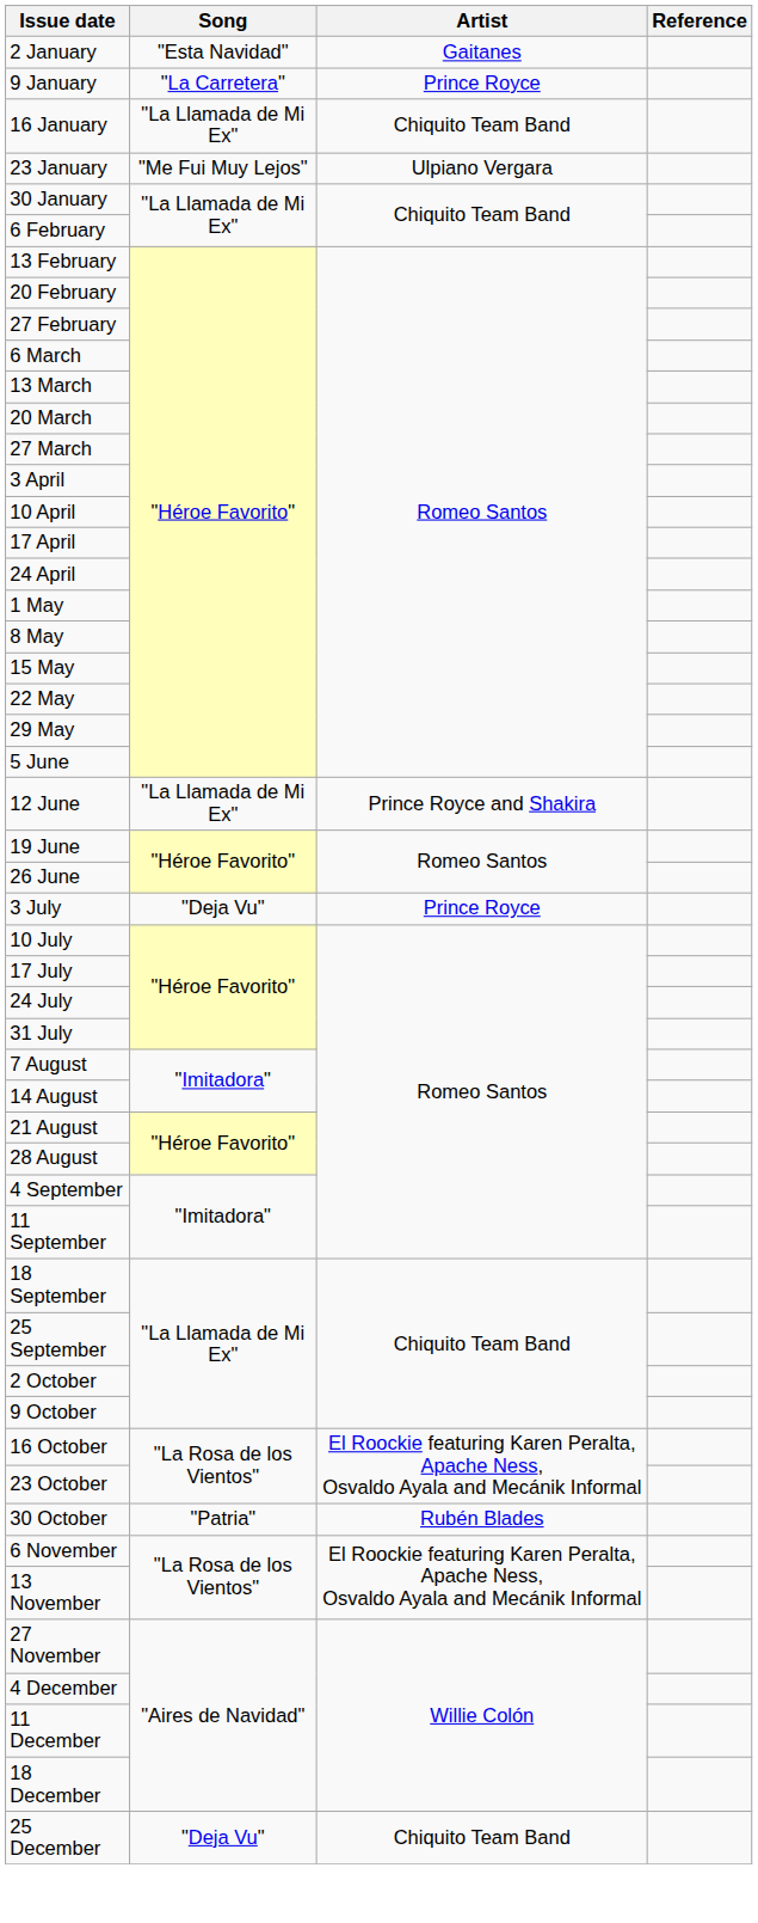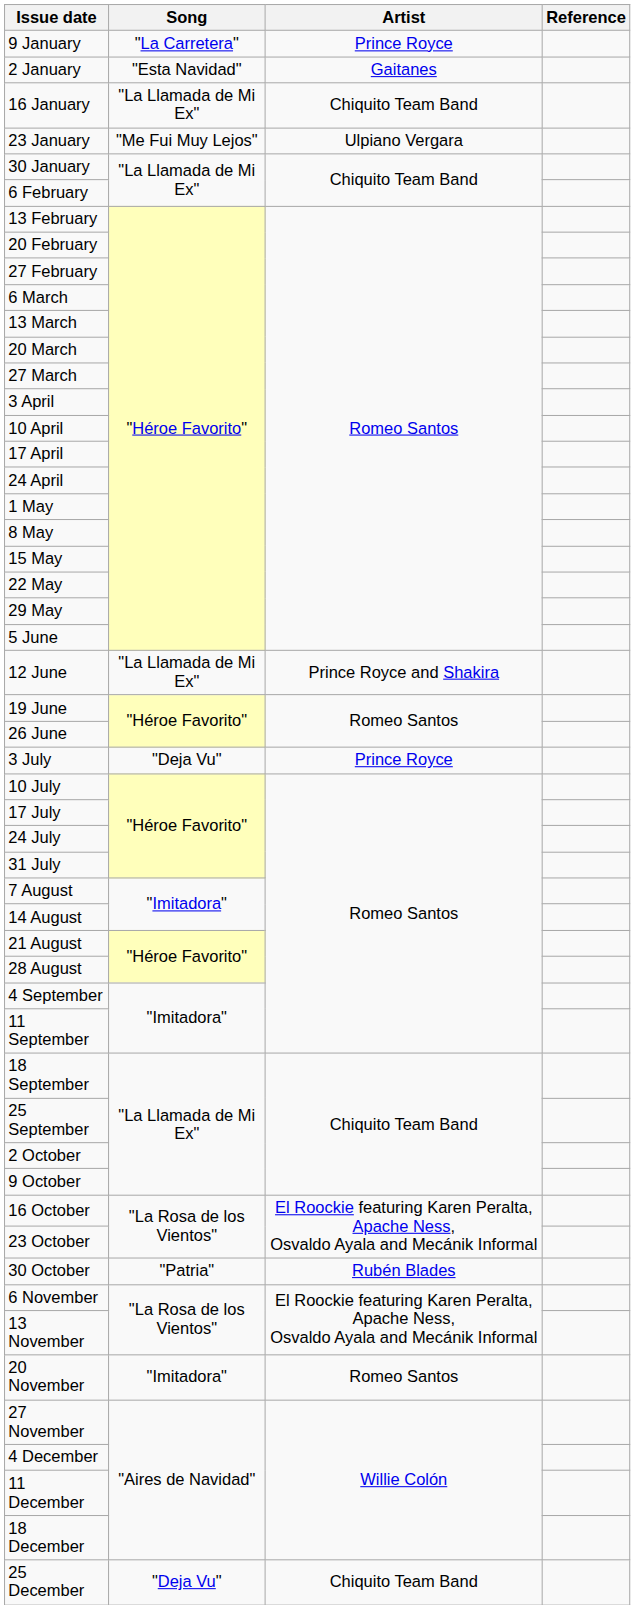 <table class="wikitable">
 <tr>
 <th>Issue date</th>
 <th>Song</th>
 <th>Artist</th>
 <th>Reference</th>
 </tr>
 <tr>
+<td>9 January</td>
+<td align="center">"<a href='#'>La Carretera</a>"</td>
+<td align="center"><a href='#'>Prince Royce</a></td>
+<td align="center"></td>
+</tr>
+<tr>
 <td>2 January</td>
 <td align="center">"Esta Navidad"</td>
 <td align="center"><a href='#'>Gaitanes</a></td>
-<td align="center"></td>
-</tr>
-<tr>
-<td>9 January</td>
-<td align="center">"<a href='#'>La Carretera</a>"</td>
-<td align="center"><a href='#'>Prince Royce</a></td>
 <td align="center"></td>
 </tr>
 <tr>
 <td>16 January</td>
 <td align="center">"La Llamada de Mi Ex"</td>
 <td align="center">Chiquito Team Band</td>
 <td align="center"></td>
 </tr>
 <tr>
 <td>23 January</td>
 <td align="center">"Me Fui Muy Lejos"</td>
 <td align="center">Ulpiano Vergara</td>
 <td align="center"></td>
 </tr>
 <tr>
 <td>30 January</td>
 <td align="center" rowspan="2">"La Llamada de Mi Ex"</td>
 <td align="center" rowspan="2">Chiquito Team Band</td>
 <td align="center"></td>
 </tr>
 <tr>
 <td>6 February</td>
 <td align="center"></td>
 </tr>
 <tr>
 <td>13 February</td>
 <td align="center" bgcolor=FFFFBB rowspan="17">"<a href='#'>Héroe Favorito</a>" </td>
 <td align="center" rowspan="17"><a href='#'>Romeo Santos</a></td>
 <td align="center"></td>
 </tr>
 <tr>
 <td>20 February</td>
 <td align="center"></td>
 </tr>
 <tr>
 <td>27 February</td>
 <td align="center"></td>
 </tr>
 <tr>
 <td>6 March</td>
 <td align="center"></td>
 </tr>
 <tr>
 <td>13 March</td>
 <td align="center"></td>
 </tr>
 <tr>
 <td>20 March</td>
 <td align="center"></td>
 </tr>
 <tr>
 <td>27 March</td>
 <td align="center"></td>
 </tr>
 <tr>
 <td>3 April</td>
 <td align="center"></td>
 </tr>
 <tr>
 <td>10 April</td>
 <td align="center"></td>
 </tr>
 <tr>
 <td>17 April</td>
 <td align="center"></td>
 </tr>
 <tr>
 <td>24 April</td>
 <td align="center"></td>
 </tr>
 <tr>
 <td>1 May</td>
 <td align="center"></td>
 </tr>
 <tr>
 <td>8 May</td>
 <td align="center"></td>
 </tr>
 <tr>
 <td>15 May</td>
 <td align="center"></td>
 </tr>
 <tr>
 <td>22 May</td>
 <td align="center"></td>
 </tr>
 <tr>
 <td>29 May</td>
 <td align="center"></td>
 </tr>
 <tr>
 <td>5 June</td>
 <td align="center"></td>
 </tr>
 <tr>
 <td>12 June</td>
 <td align="center">"La Llamada de Mi Ex"</td>
 <td align="center">Prince Royce and <a href='#'>Shakira</a></td>
 <td align="center"></td>
 </tr>
 <tr>
 <td>19 June</td>
 <td align="center" bgcolor=FFFFBB rowspan="2">"Héroe Favorito" </td>
 <td align="center" rowspan="2">Romeo Santos</td>
 <td align="center"></td>
 </tr>
 <tr>
 <td>26 June</td>
 <td align="center"></td>
 </tr>
 <tr>
 <td>3 July</td>
 <td align="center">"Deja Vu"</td>
 <td align="center"><a href='#'>Prince Royce</a></td>
 <td align="center"></td>
 </tr>
 <tr>
 <td>10 July</td>
 <td align="center" bgcolor=FFFFBB rowspan="4">"Héroe Favorito" </td>
 <td align="center" rowspan="10">Romeo Santos</td>
 <td align="center"></td>
 </tr>
 <tr>
 <td>17 July</td>
 <td align="center"></td>
 </tr>
 <tr>
 <td>24 July</td>
 <td align="center"></td>
 </tr>
 <tr>
 <td>31 July</td>
 <td align="center"></td>
 </tr>
 <tr>
 <td>7 August</td>
 <td align="center" rowspan="2">"<a href='#'>Imitadora</a>"</td>
 <td align="center"></td>
 </tr>
 <tr>
 <td>14 August</td>
 <td align="center"></td>
 </tr>
 <tr>
 <td>21 August</td>
 <td align="center" bgcolor=FFFFBB rowspan="2">"Héroe Favorito" </td>
 <td align="center"></td>
 </tr>
 <tr>
 <td>28 August</td>
 <td align="center"></td>
 </tr>
 <tr>
 <td>4 September</td>
 <td align="center" rowspan="2">"Imitadora"</td>
 <td align="center"></td>
 </tr>
 <tr>
 <td>11 September</td>
 <td align="center"></td>
 </tr>
 <tr>
 <td>18 September</td>
 <td align="center" rowspan="4">"La Llamada de Mi Ex"</td>
 <td align="center" rowspan="4">Chiquito Team Band</td>
 <td align="center"></td>
 </tr>
 <tr>
 <td>25 September</td>
 <td align="center"></td>
 </tr>
 <tr>
 <td>2 October</td>
 <td align="center"></td>
 </tr>
 <tr>
 <td>9 October</td>
 <td align="center"></td>
 </tr>
 <tr>
 <td>16 October</td>
 <td align="center" rowspan="2">"La Rosa de los Vientos"</td>
 <td align="center" rowspan="2"><a href='#'>El Roockie</a> featuring Karen Peralta, <a href='#'>Apache Ness</a>,<br> Osvaldo Ayala and Mecánik Informal</td>
 <td align="center"></td>
 </tr>
 <tr>
 <td>23 October</td>
 <td align="center"></td>
 </tr>
 <tr>
 <td>30 October</td>
 <td align="center">"Patria"</td>
 <td align="center"><a href='#'>Rubén Blades</a></td>
 <td align="center"></td>
 </tr>
 <tr>
 <td>6 November</td>
 <td align="center" rowspan="2">"La Rosa de los Vientos"</td>
 <td align="center" rowspan="2">El Roockie featuring Karen Peralta, Apache Ness,<br> Osvaldo Ayala and Mecánik Informal</td>
 <td align="center"></td>
 </tr>
 <tr>
 <td>13 November</td>
 <td align="center"></td>
 </tr>
 <tr>
+<td>20 November</td>
+<td align="center">"Imitadora"</td>
+<td align="center">Romeo Santos</td>
+<td align="center"></td>
+</tr>
+<tr>
 <td>27 November</td>
 <td align="center" rowspan="4">"Aires de Navidad"</td>
 <td align="center" rowspan="4"><a href='#'>Willie Colón</a></td>
 <td align="center"></td>
 </tr>
 <tr>
 <td>4 December</td>
 <td align="center"></td>
 </tr>
 <tr>
 <td>11 December</td>
 <td align="center"></td>
 </tr>
 <tr>
 <td>18 December</td>
 <td align="center"></td>
 </tr>
 <tr>
 <td>25 December</td>
 <td align="center">"<a href='#'>Deja Vu</a>"</td>
 <td align="center">Chiquito Team Band</td>
 <td align="center"></td>
 </tr>
 </table>
